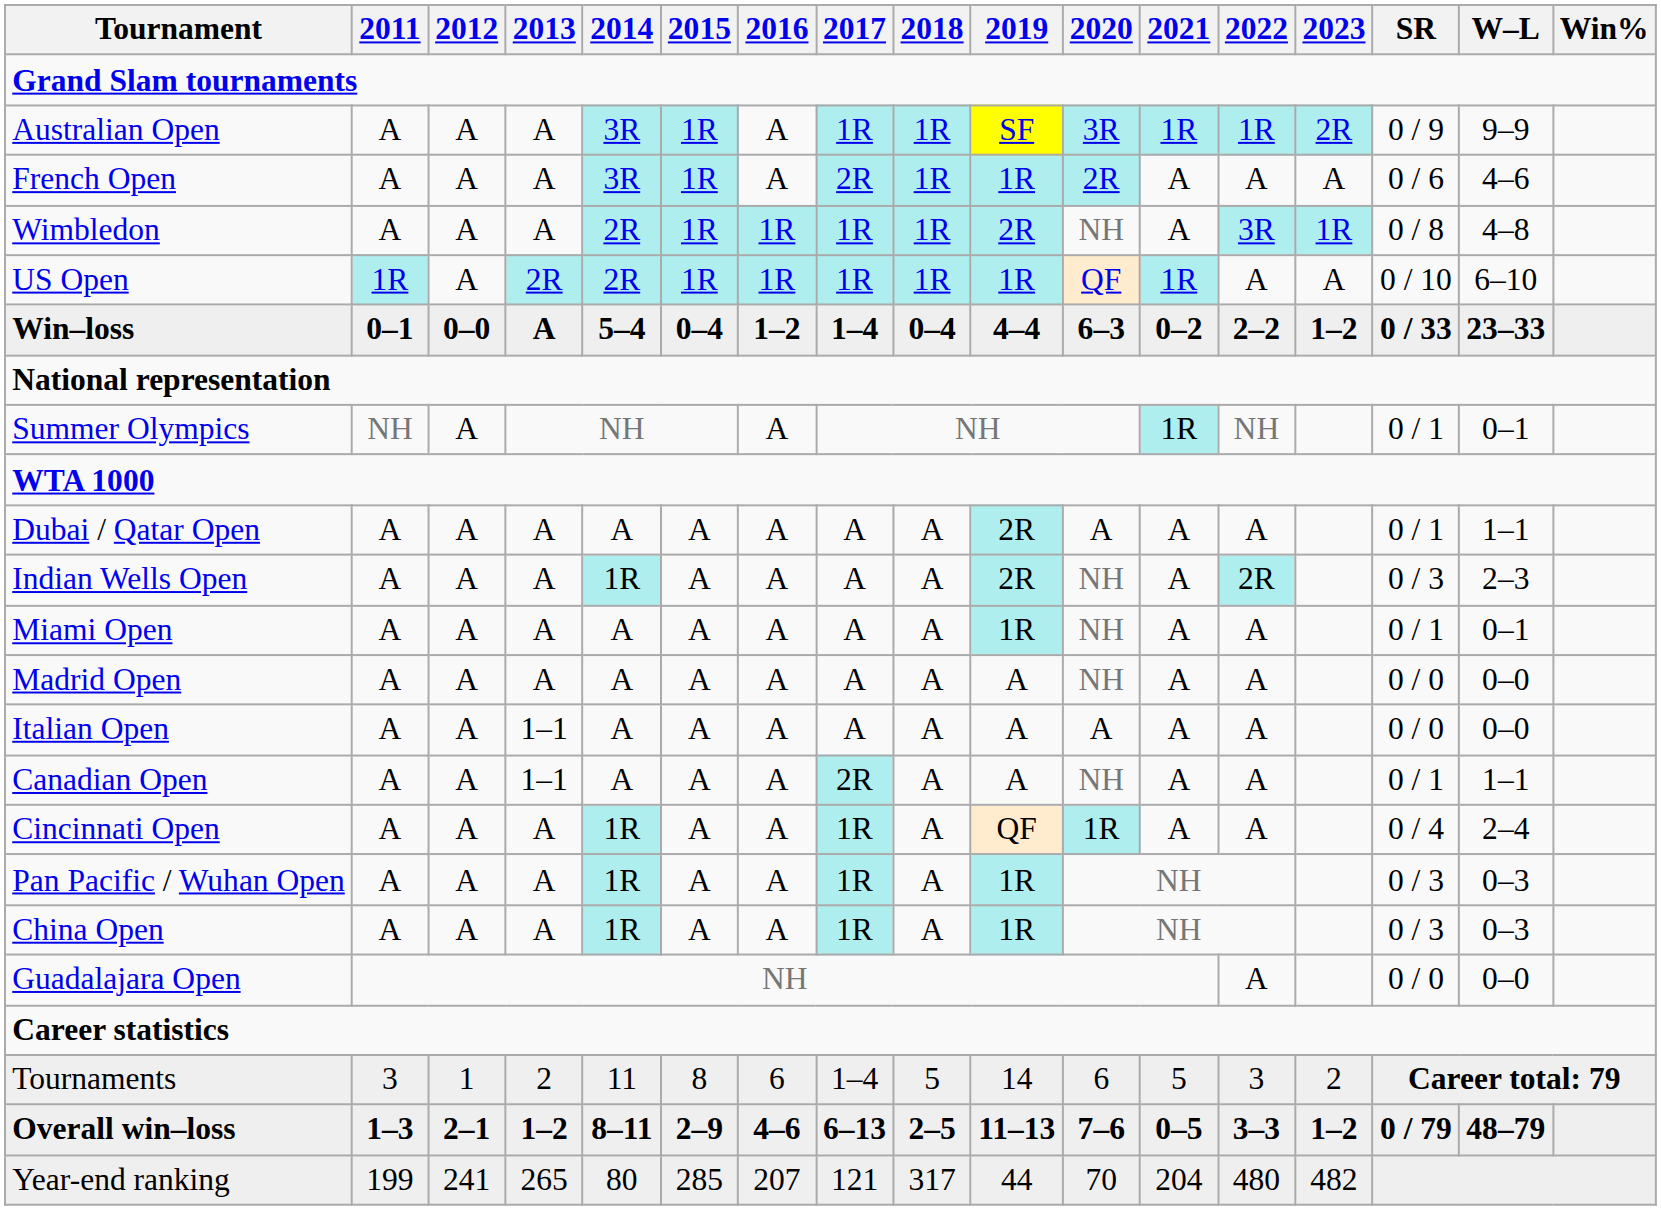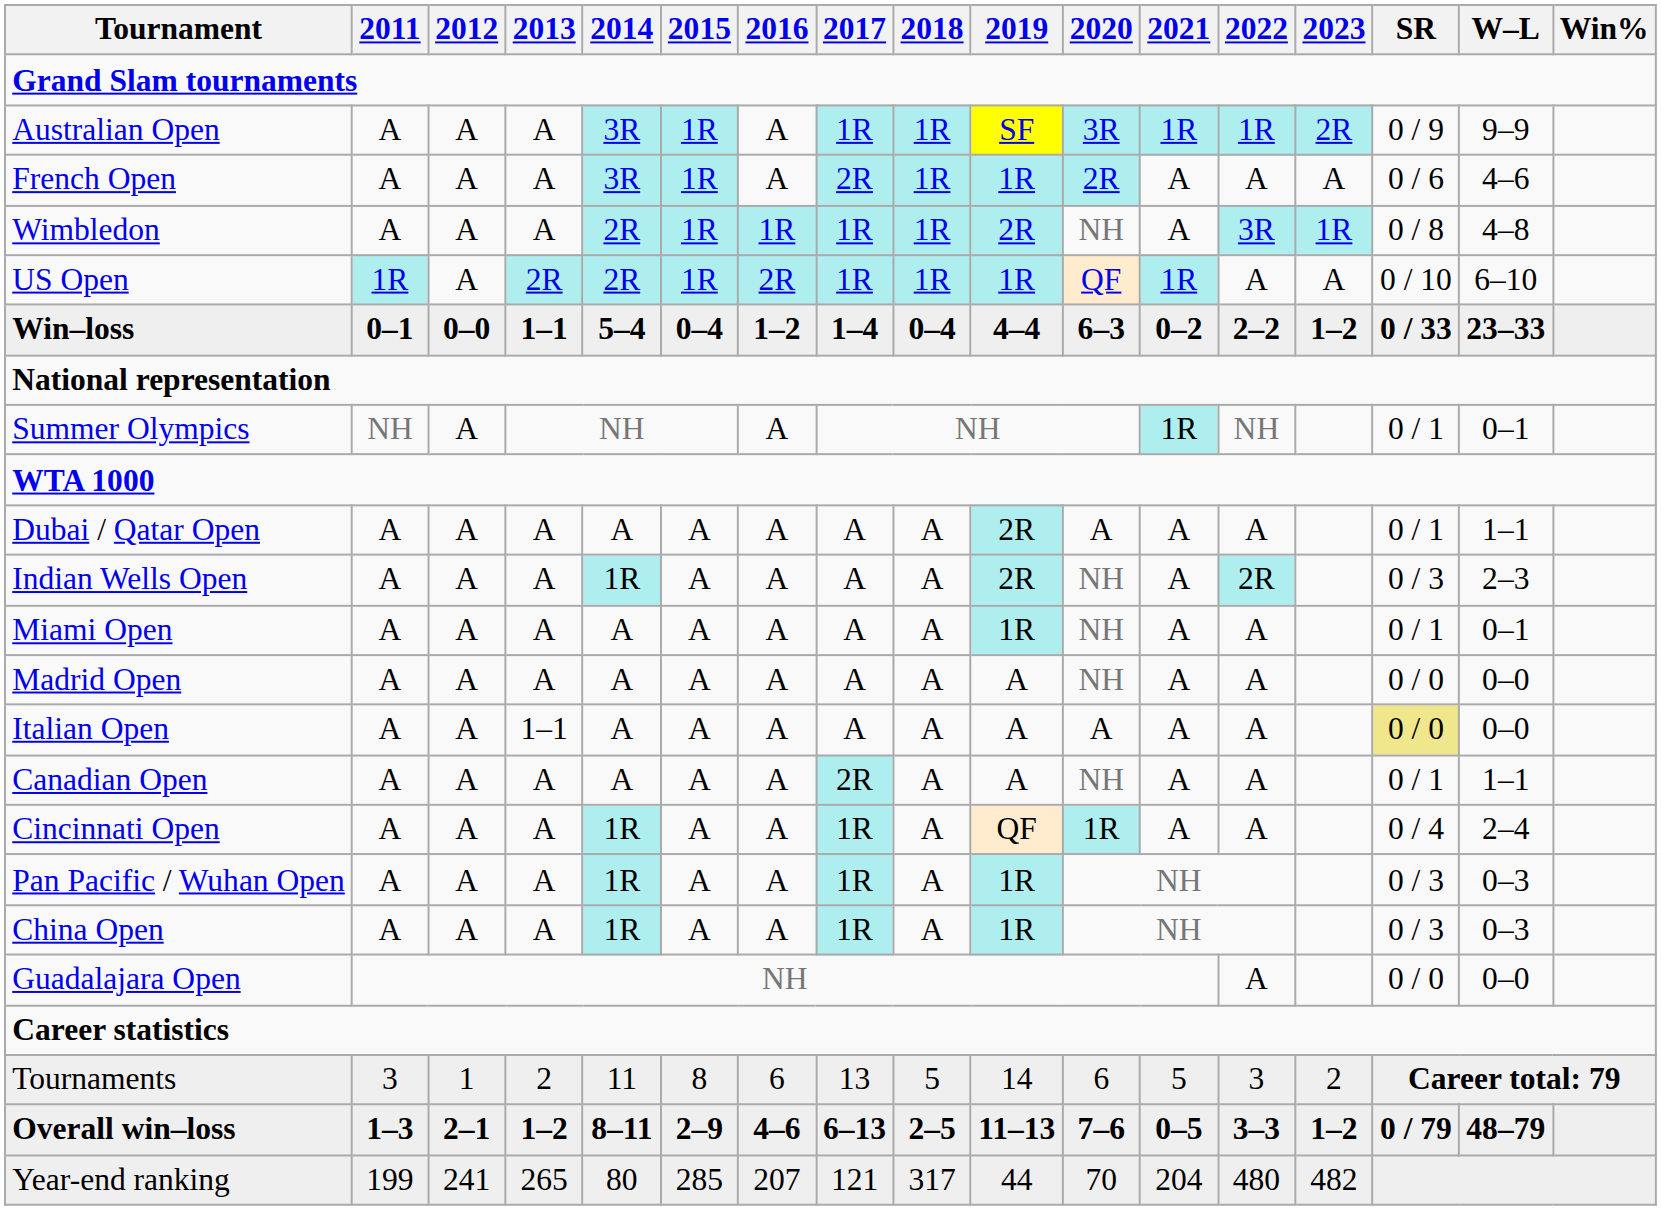 <table class="wikitable" style="text-align:center;">
 <tr>
 <th>Tournament</th>
 <th><a href='#'>2011</a></th>
 <th><a href='#'>2012</a></th>
 <th><a href='#'>2013</a></th>
 <th><a href='#'>2014</a></th>
 <th><a href='#'>2015</a></th>
 <th><a href='#'>2016</a></th>
 <th><a href='#'>2017</a></th>
 <th><a href='#'>2018</a></th>
 <th><a href='#'>2019</a></th>
 <th><a href='#'>2020</a></th>
 <th><a href='#'>2021</a></th>
 <th><a href='#'>2022</a></th>
 <th><a href='#'>2023</a></th>
 <th>SR</th>
 <th>W–L</th>
 <th>Win%</th>
 </tr>
 <tr>
 <td colspan="17" align="left"><strong><a href='#'>Grand Slam tournaments</a></strong></td>
 </tr>
 <tr>
 <td align="left"><a href='#'>Australian Open</a></td>
 <td>A</td>
 <td>A</td>
 <td>A</td>
 <td bgcolor="afeeee"><a href='#'>3R</a></td>
 <td bgcolor="afeeee"><a href='#'>1R</a></td>
 <td>A</td>
 <td bgcolor="afeeee"><a href='#'>1R</a></td>
 <td bgcolor="afeeee"><a href='#'>1R</a></td>
 <td bgcolor="yellow"><a href='#'>SF</a></td>
 <td bgcolor="afeeee"><a href='#'>3R</a></td>
 <td bgcolor="afeeee"><a href='#'>1R</a></td>
 <td bgcolor="afeeee"><a href='#'>1R</a></td>
 <td bgcolor="afeeee"><a href='#'>2R</a></td>
 <td>0 / 9</td>
 <td>9–9</td>
 <td></td>
 </tr>
 <tr>
 <td align="left"><a href='#'>French Open</a></td>
 <td>A</td>
 <td>A</td>
 <td>A</td>
 <td bgcolor="afeeee"><a href='#'>3R</a></td>
 <td bgcolor="afeeee"><a href='#'>1R</a></td>
 <td>A</td>
 <td bgcolor="afeeee"><a href='#'>2R</a></td>
 <td bgcolor="afeeee"><a href='#'>1R</a></td>
 <td bgcolor="afeeee"><a href='#'>1R</a></td>
 <td bgcolor="afeeee"><a href='#'>2R</a></td>
 <td>A</td>
 <td>A</td>
 <td>A</td>
 <td>0 / 6</td>
 <td>4–6</td>
 <td></td>
 </tr>
 <tr>
 <td align="left"><a href='#'>Wimbledon</a></td>
 <td>A</td>
 <td>A</td>
 <td>A</td>
 <td bgcolor="afeeee"><a href='#'>2R</a></td>
 <td bgcolor="afeeee"><a href='#'>1R</a></td>
 <td bgcolor="afeeee"><a href='#'>1R</a></td>
 <td bgcolor="afeeee"><a href='#'>1R</a></td>
 <td bgcolor="afeeee"><a href='#'>1R</a></td>
 <td bgcolor="afeeee"><a href='#'>2R</a></td>
 <td style="color:#767676">NH</td>
 <td>A</td>
 <td bgcolor=afeeee><a href='#'>3R</a></td>
 <td bgcolor=afeeee><a href='#'>1R</a></td>
 <td>0 / 8</td>
 <td>4–8</td>
 <td></td>
 </tr>
 <tr>
 <td align="left"><a href='#'>US Open</a></td>
 <td bgcolor="afeeee"><a href='#'>1R</a></td>
 <td>A</td>
 <td bgcolor="afeeee"><a href='#'>2R</a></td>
 <td bgcolor="afeeee"><a href='#'>2R</a></td>
 <td bgcolor="afeeee"><a href='#'>1R</a></td>
-<td bgcolor="afeeee"><a href='#'>1R</a></td>
+<td bgcolor="afeeee"><a href='#'>2R</a></td>
 <td bgcolor="afeeee"><a href='#'>1R</a></td>
 <td bgcolor="afeeee"><a href='#'>1R</a></td>
 <td bgcolor="afeeee"><a href='#'>1R</a></td>
 <td bgcolor="ffebcd"><a href='#'>QF</a></td>
 <td bgcolor="afeeee"><a href='#'>1R</a></td>
 <td>A</td>
 <td>A</td>
 <td>0 / 10</td>
 <td>6–10</td>
 <td></td>
 </tr>
 <tr style="background:#efefef;font-weight:bold">
 <td align="left">Win–loss</td>
 <td>0–1</td>
 <td>0–0</td>
-<td>A</td>
+<td>1–1</td>
 <td>5–4</td>
 <td>0–4</td>
 <td>1–2</td>
 <td>1–4</td>
 <td>0–4</td>
 <td>4–4</td>
 <td>6–3</td>
 <td>0–2</td>
 <td>2–2</td>
 <td>1–2</td>
 <td>0 / 33</td>
 <td>23–33</td>
 <td></td>
 </tr>
 <tr>
 <td colspan="17" align="left"><strong>National representation</strong></td>
 </tr>
 <tr>
 <td align=left><a href='#'>Summer Olympics</a></td>
 <td style=color:#767676>NH</td>
 <td>A</td>
 <td colspan="3" style=color:#767676>NH</td>
 <td>A</td>
 <td colspan="4" style=color:#767676>NH</td>
 <td bgcolor=afeeee>1R</td>
 <td style=color:#767676>NH</td>
 <td></td>
 <td>0 / 1</td>
 <td>0–1</td>
 <td></td>
 </tr>
 <tr>
 <td colspan="17" align="left"><strong><a href='#'>WTA 1000</a></strong></td>
 </tr>
 <tr>
 <td align=left><a href='#'>Dubai</a> / <a href='#'>Qatar Open</a></td>
 <td>A</td>
 <td>A</td>
 <td>A</td>
 <td>A</td>
 <td>A</td>
 <td>A</td>
 <td>A</td>
 <td>A</td>
 <td bgcolor=afeeee>2R</td>
 <td>A</td>
 <td>A</td>
 <td>A</td>
 <td></td>
 <td>0 / 1</td>
 <td>1–1</td>
 <td></td>
 </tr>
 <tr>
 <td align=left><a href='#'>Indian Wells Open</a></td>
 <td>A</td>
 <td>A</td>
 <td>A</td>
 <td bgcolor=afeeee>1R</td>
 <td>A</td>
 <td>A</td>
 <td>A</td>
 <td>A</td>
 <td bgcolor=afeeee>2R</td>
 <td style=color:#767676>NH</td>
 <td>A</td>
 <td bgcolor=afeeee>2R</td>
 <td></td>
 <td>0 / 3</td>
 <td>2–3</td>
 <td></td>
 </tr>
 <tr>
 <td align=left><a href='#'>Miami Open</a></td>
 <td>A</td>
 <td>A</td>
 <td>A</td>
 <td>A</td>
 <td>A</td>
 <td>A</td>
 <td>A</td>
 <td>A</td>
 <td bgcolor=afeeee>1R</td>
 <td style=color:#767676>NH</td>
 <td>A</td>
 <td>A</td>
 <td></td>
 <td>0 / 1</td>
 <td>0–1</td>
 <td></td>
 </tr>
 <tr>
 <td align=left><a href='#'>Madrid Open</a></td>
 <td>A</td>
 <td>A</td>
 <td>A</td>
 <td>A</td>
 <td>A</td>
 <td>A</td>
 <td>A</td>
 <td>A</td>
 <td>A</td>
 <td style=color:#767676>NH</td>
 <td>A</td>
 <td>A</td>
 <td></td>
 <td>0 / 0</td>
 <td>0–0</td>
 <td></td>
 </tr>
 <tr>
 <td align=left><a href='#'>Italian Open</a></td>
 <td>A</td>
 <td>A</td>
 <td>1–1</td>
 <td>A</td>
 <td>A</td>
 <td>A</td>
 <td>A</td>
 <td>A</td>
 <td>A</td>
 <td>A</td>
 <td>A</td>
 <td>A</td>
 <td></td>
-<td>0 / 0</td>
+<td style="background: khaki;">0 / 0</td>
 <td>0–0</td>
 <td></td>
 </tr>
 <tr>
 <td align=left><a href='#'>Canadian Open</a></td>
 <td>A</td>
 <td>A</td>
-<td>1–1</td>
+<td>A</td>
 <td>A</td>
 <td>A</td>
 <td>A</td>
 <td bgcolor=afeeee>2R</td>
 <td>A</td>
 <td>A</td>
 <td style=color:#767676>NH</td>
 <td>A</td>
 <td>A</td>
 <td></td>
 <td>0 / 1</td>
 <td>1–1</td>
 <td></td>
 </tr>
 <tr>
 <td align=left><a href='#'>Cincinnati Open</a></td>
 <td>A</td>
 <td>A</td>
 <td>A</td>
 <td bgcolor=afeeee>1R</td>
 <td>A</td>
 <td>A</td>
 <td bgcolor=afeeee>1R</td>
 <td>A</td>
 <td bgcolor=ffebcd>QF</td>
 <td bgcolor=afeeee>1R</td>
 <td>A</td>
 <td>A</td>
 <td></td>
 <td>0 / 4</td>
 <td>2–4</td>
 <td></td>
 </tr>
 <tr>
 <td align=left><a href='#'>Pan Pacific</a> / <a href='#'>Wuhan Open</a></td>
 <td>A</td>
 <td>A</td>
 <td>A</td>
 <td bgcolor=afeeee>1R</td>
 <td>A</td>
 <td>A</td>
 <td bgcolor=afeeee>1R</td>
 <td>A</td>
 <td bgcolor=afeeee>1R</td>
 <td colspan=3 style=color:#767676>NH</td>
 <td></td>
 <td>0 / 3</td>
 <td>0–3</td>
 <td></td>
 </tr>
 <tr>
 <td align=left><a href='#'>China Open</a></td>
 <td>A</td>
 <td>A</td>
 <td>A</td>
 <td bgcolor=afeeee>1R</td>
 <td>A</td>
 <td>A</td>
 <td bgcolor=afeeee>1R</td>
 <td>A</td>
 <td bgcolor=afeeee>1R</td>
 <td colspan=3 style=color:#767676>NH</td>
 <td></td>
 <td>0 / 3</td>
 <td>0–3</td>
 <td></td>
 </tr>
 <tr>
 <td align=left><a href='#'>Guadalajara Open</a></td>
 <td colspan=11 style=color:#767676>NH</td>
 <td>A</td>
 <td></td>
 <td>0 / 0</td>
 <td>0–0</td>
 <td></td>
 </tr>
 <tr>
 <td colspan="17" align="left"><strong>Career statistics</strong></td>
 </tr>
 <tr bgcolor=efefef>
 <td align=left>Tournaments</td>
 <td>3</td>
 <td>1</td>
 <td>2</td>
 <td>11</td>
 <td>8</td>
 <td>6</td>
-<td>1–4</td>
+<td>13</td>
 <td>5</td>
 <td>14</td>
 <td>6</td>
 <td>5</td>
 <td>3</td>
 <td>2</td>
 <td colspan="3"><strong>Career total: 79</strong></td>
 </tr>
 <tr style=background:#efefef;font-weight:bold>
 <td align=left>Overall win–loss</td>
 <td>1–3</td>
 <td>2–1</td>
 <td>1–2</td>
 <td>8–11</td>
 <td>2–9</td>
 <td>4–6</td>
 <td>6–13</td>
 <td>2–5</td>
 <td>11–13</td>
 <td>7–6</td>
 <td>0–5</td>
 <td>3–3</td>
 <td>1–2</td>
 <td>0 / 79</td>
 <td>48–79</td>
 <td></td>
 </tr>
 <tr bgcolor=efefef>
 <td align=left>Year-end ranking</td>
 <td>199</td>
 <td>241</td>
 <td>265</td>
 <td>80</td>
 <td>285</td>
 <td>207</td>
 <td>121</td>
 <td>317</td>
 <td>44</td>
 <td>70</td>
 <td>204</td>
 <td>480</td>
 <td>482</td>
 <td colspan="3"></td>
 </tr>
 </table>
